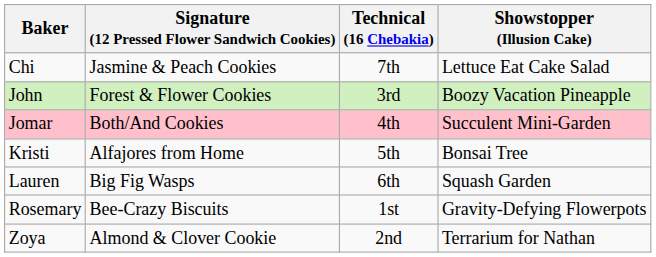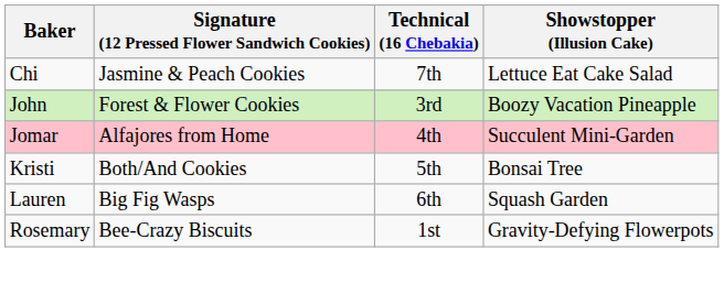 <table class="wikitable" style="text-align:center;">
 <tr>
 <th>Baker</th>
 <th>Signature<br><small>(12 Pressed Flower Sandwich Cookies)</small></th>
 <th>Technical<br><small>(16 <a href='#'>Chebakia</a>)</small></th>
 <th>Showstopper<br><small>(Illusion Cake)</small></th>
 </tr>
 <tr>
 <td align="left">Chi</td>
 <td align="left">Jasmine & Peach Cookies</td>
 <td>7th</td>
 <td align="left">Lettuce Eat Cake Salad</td>
 </tr>
 <tr style="background:#d0f0c0;">
 <td align="left">John</td>
 <td align="left">Forest & Flower Cookies</td>
 <td>3rd</td>
 <td align="left">Boozy Vacation Pineapple</td>
 </tr>
 <tr bgcolor=pink>
 <td align="left">Jomar</td>
-<td align="left">Both/And Cookies</td>
+<td align="left">Alfajores from Home</td>
 <td>4th</td>
 <td align="left">Succulent Mini-Garden</td>
 </tr>
 <tr>
 <td align="left">Kristi</td>
-<td align="left">Alfajores from Home</td>
+<td align="left">Both/And Cookies</td>
 <td>5th</td>
 <td align="left">Bonsai Tree</td>
 </tr>
 <tr>
 <td align="left">Lauren</td>
 <td align="left">Big Fig Wasps</td>
 <td>6th</td>
 <td align="left">Squash Garden</td>
 </tr>
 <tr>
 <td align="left">Rosemary</td>
 <td align="left">Bee-Crazy Biscuits</td>
 <td>1st</td>
 <td align="left">Gravity-Defying Flowerpots</td>
 </tr>
-<tr>
-<td align="left">Zoya</td>
-<td align="left">Almond & Clover Cookie</td>
-<td>2nd</td>
-<td align="left">Terrarium for Nathan</td>
-</tr>
 </table>
